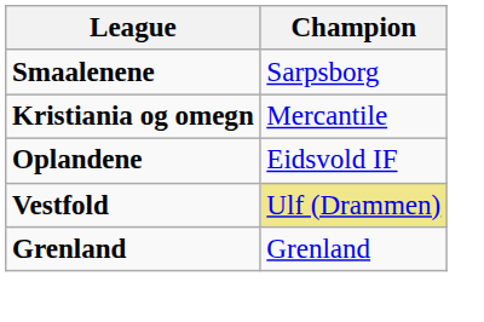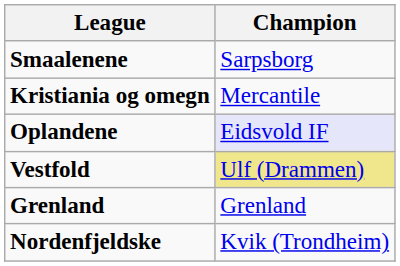 <table class="wikitable">
 <tr>
 <th>League</th>
 <th>Champion</th>
 </tr>
 <tr>
 <td><strong>Smaalenene</strong></td>
 <td><a href='#'>Sarpsborg</a></td>
 </tr>
 <tr>
 <td><strong>Kristiania og omegn</strong></td>
 <td><a href='#'>Mercantile</a></td>
 </tr>
 <tr>
 <td><strong>Oplandene</strong></td>
-<td><a href='#'>Eidsvold IF</a></td>
+<td style="background: lavender;"><a href='#'>Eidsvold IF</a></td>
 </tr>
 <tr>
 <td><strong>Vestfold</strong></td>
 <td style="background: khaki;"><a href='#'>Ulf (Drammen)</a></td>
 </tr>
 <tr>
 <td><strong>Grenland</strong></td>
 <td><a href='#'>Grenland</a></td>
 </tr>
+<tr>
+<td><strong>Nordenfjeldske</strong></td>
+<td><a href='#'>Kvik (Trondheim)</a></td>
+</tr>
 </table>
